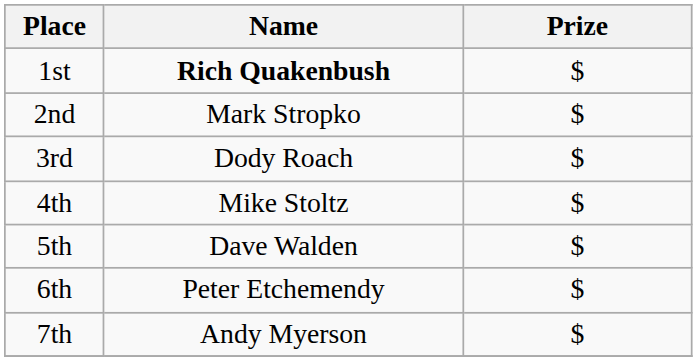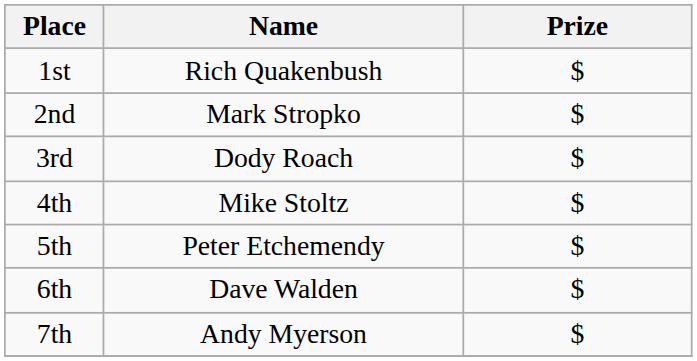 <table class="wikitable">
 <tr>
 <th width="50">Place</th>
 <th width="200">Name</th>
 <th width="125">Prize</th>
 </tr>
 <tr>
 <td align = "center">1st</td>
-<td align = "center"><strong>Rich Quakenbush</strong></td>
+<td align = "center">Rich Quakenbush</td>
 <td align = "center">$</td>
 </tr>
 <tr>
 <td align = "center">2nd</td>
 <td align = "center">Mark Stropko</td>
 <td align = "center">$</td>
 </tr>
 <tr>
 <td align = "center">3rd</td>
 <td align = "center">Dody Roach</td>
 <td align = "center">$</td>
 </tr>
 <tr>
 <td align = "center">4th</td>
 <td align = "center">Mike Stoltz</td>
 <td align = "center">$</td>
 </tr>
 <tr>
 <td align = "center">5th</td>
-<td align = "center">Dave Walden</td>
+<td align = "center">Peter Etchemendy</td>
 <td align = "center">$</td>
 </tr>
 <tr>
 <td align = "center">6th</td>
-<td align = "center">Peter Etchemendy</td>
+<td align = "center">Dave Walden</td>
 <td align = "center">$</td>
 </tr>
 <tr>
 <td align = "center">7th</td>
 <td align = "center">Andy Myerson</td>
 <td align = "center">$</td>
 </tr>
 <tr>
 </tr>
 </table>
